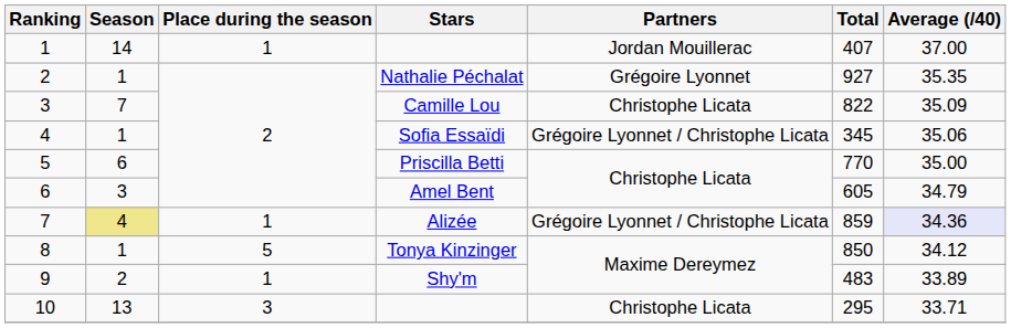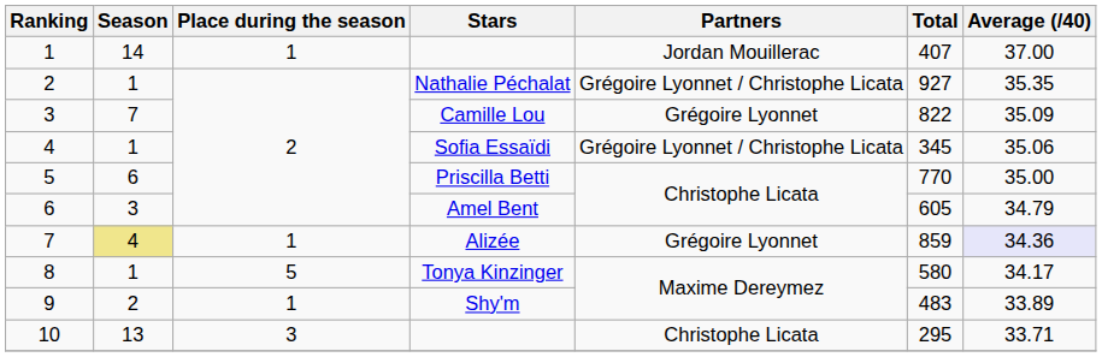 <table class="wikitable collapsible collapsed" style="text-align: center; width: auto">
 <tr>
 <th>Ranking</th>
 <th>Season</th>
 <th>Place during the season</th>
 <th>Stars</th>
 <th>Partners</th>
 <th>Total</th>
 <th>Average (/40)</th>
 </tr>
 <tr>
 <td>1</td>
 <td>14</td>
 <td>1</td>
 <td></td>
 <td>Jordan Mouillerac</td>
 <td>407</td>
 <td>37.00</td>
 </tr>
 <tr>
 <td>2</td>
 <td>1</td>
 <td rowspan=5>2</td>
 <td><a href='#'>Nathalie Péchalat</a></td>
-<td>Grégoire Lyonnet</td>
+<td>Grégoire Lyonnet / Christophe Licata</td>
 <td>927</td>
 <td>35.35</td>
 </tr>
 <tr>
 <td>3</td>
 <td>7</td>
 <td><a href='#'>Camille Lou</a></td>
-<td>Christophe Licata</td>
+<td>Grégoire Lyonnet</td>
 <td>822</td>
 <td>35.09</td>
 </tr>
 <tr>
 <td>4</td>
 <td>1</td>
 <td><a href='#'>Sofia Essaïdi</a></td>
 <td>Grégoire Lyonnet / Christophe Licata</td>
 <td>345</td>
 <td>35.06</td>
 </tr>
 <tr>
 <td>5</td>
 <td>6</td>
 <td><a href='#'>Priscilla Betti</a></td>
 <td rowspan=2>Christophe Licata</td>
 <td>770</td>
 <td>35.00</td>
 </tr>
 <tr>
 <td>6</td>
 <td>3</td>
 <td><a href='#'>Amel Bent</a></td>
 <td>605</td>
 <td>34.79</td>
 </tr>
 <tr>
 <td>7</td>
 <td style="background: khaki;">4</td>
 <td>1</td>
 <td><a href='#'>Alizée</a></td>
-<td>Grégoire Lyonnet / Christophe Licata</td>
+<td>Grégoire Lyonnet</td>
 <td>859</td>
 <td style="background: lavender;">34.36</td>
 </tr>
 <tr>
 <td>8</td>
 <td>1</td>
 <td>5</td>
 <td><a href='#'>Tonya Kinzinger</a></td>
 <td rowspan="2">Maxime Dereymez</td>
-<td>850</td>
-<td>34.12</td>
+<td>580</td>
+<td>34.17</td>
 </tr>
 <tr>
 <td>9</td>
 <td>2</td>
 <td>1</td>
 <td><a href='#'>Shy'm</a></td>
 <td>483</td>
 <td>33.89</td>
 </tr>
 <tr>
 <td>10</td>
 <td>13</td>
 <td>3</td>
 <td></td>
 <td>Christophe Licata</td>
 <td>295</td>
 <td>33.71</td>
 </tr>
 <tr>
 </tr>
 </table>
